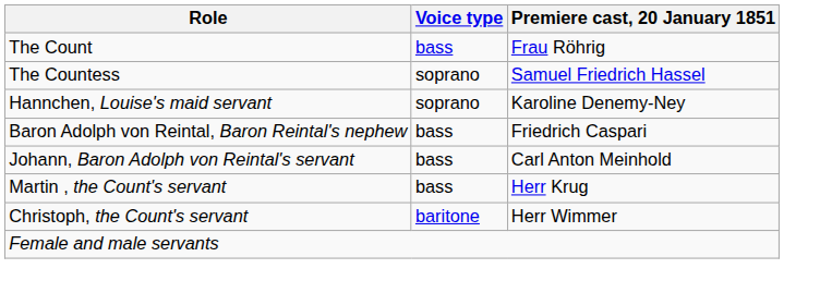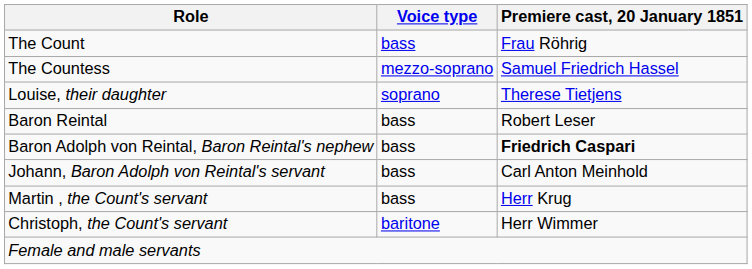 <table class="wikitable">
 <tr>
 <th>Role</th>
 <th><a href='#'>Voice type</a></th>
 <th>Premiere cast, 20 January 1851</th>
 </tr>
 <tr>
 <td>The Count</td>
 <td><a href='#'>bass</a></td>
 <td><a href='#'>Frau</a> Röhrig</td>
 </tr>
 <tr>
 <td>The Countess</td>
-<td>soprano</td>
+<td><a href='#'>mezzo-soprano</a></td>
 <td><a href='#'>Samuel Friedrich Hassel</a></td>
 </tr>
 <tr>
-<td>Hannchen, <em>Louise's maid servant</em></td>
-<td>soprano</td>
-<td>Karoline Denemy-Ney</td>
+<td>Louise, <em>their daughter</em></td>
+<td><a href='#'>soprano</a></td>
+<td><a href='#'>Therese Tietjens</a></td>
+</tr>
+<tr>
+<td>Baron Reintal</td>
+<td>bass</td>
+<td>Robert Leser</td>
 </tr>
 <tr>
 <td>Baron Adolph von Reintal, <em>Baron Reintal's nephew</em></td>
 <td>bass</td>
-<td>Friedrich Caspari</td>
+<td><strong>Friedrich Caspari</strong></td>
 </tr>
 <tr>
 <td>Johann, <em>Baron Adolph von Reintal's servant</em></td>
 <td>bass</td>
 <td>Carl Anton Meinhold</td>
 </tr>
 <tr>
 <td>Martin , <em>the Count's servant</em></td>
 <td>bass</td>
 <td><a href='#'>Herr</a> Krug</td>
 </tr>
 <tr>
 <td>Christoph, <em>the Count's servant</em></td>
 <td><a href='#'>baritone</a></td>
 <td>Herr Wimmer</td>
 </tr>
 <tr>
 <td colspan="3"><em>Female and male servants </em></td>
 </tr>
 </table>
